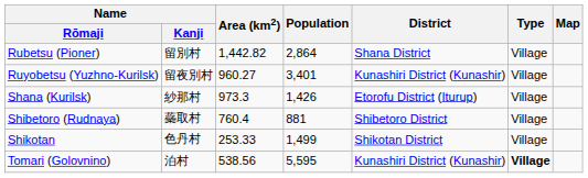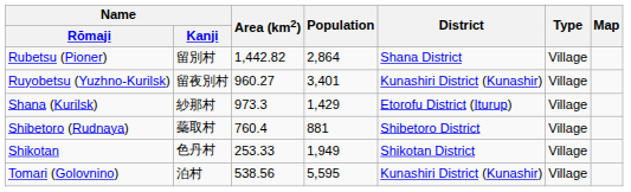 <table class="wikitable sortable">
 <tr>
 <th colspan="2">Name</th>
 <th rowspan="2">Area (km<sup>2</sup>)</th>
 <th rowspan="2">Population</th>
 <th rowspan="2">District</th>
 <th rowspan="2">Type</th>
 <th rowspan="2">Map</th>
 </tr>
 <tr>
 <th><a href='#'>Rōmaji</a></th>
 <th><a href='#'>Kanji</a></th>
 </tr>
 <tr>
 <td><a href='#'>Rubetsu</a> (<a href='#'>Pioner</a>)</td>
 <td>留別村</td>
 <td>1,442.82</td>
 <td>2,864</td>
 <td><a href='#'>Shana District</a></td>
 <td>Village</td>
 <td></td>
 </tr>
 <tr>
 <td><a href='#'>Ruyobetsu</a> (<a href='#'>Yuzhno-Kurilsk</a>)</td>
 <td>留夜別村</td>
 <td>960.27</td>
 <td>3,401</td>
 <td><a href='#'>Kunashiri District</a> (<a href='#'>Kunashir</a>)</td>
 <td>Village</td>
 <td></td>
 </tr>
 <tr>
 <td><a href='#'>Shana</a> (<a href='#'>Kurilsk</a>)</td>
 <td>紗那村</td>
 <td>973.3</td>
-<td>1,426</td>
+<td>1,429</td>
 <td><a href='#'>Etorofu District</a> (<a href='#'>Iturup</a>)</td>
 <td>Village</td>
 <td></td>
 </tr>
 <tr>
 <td><a href='#'>Shibetoro</a> (<a href='#'>Rudnaya</a>)</td>
 <td>蘂取村</td>
 <td>760.4</td>
 <td>881</td>
 <td><a href='#'>Shibetoro District</a></td>
 <td>Village</td>
 <td></td>
 </tr>
 <tr>
 <td><a href='#'>Shikotan</a></td>
 <td>色丹村</td>
 <td>253.33</td>
-<td>1,499</td>
+<td>1,949</td>
 <td><a href='#'>Shikotan District</a></td>
 <td>Village</td>
 <td></td>
 </tr>
 <tr>
 <td><a href='#'>Tomari</a> (<a href='#'>Golovnino</a>)</td>
 <td>泊村</td>
 <td>538.56</td>
 <td>5,595</td>
 <td><a href='#'>Kunashiri District</a> (<a href='#'>Kunashir</a>)</td>
-<td><strong>Village</strong></td>
+<td>Village</td>
 <td></td>
 </tr>
 </table>
